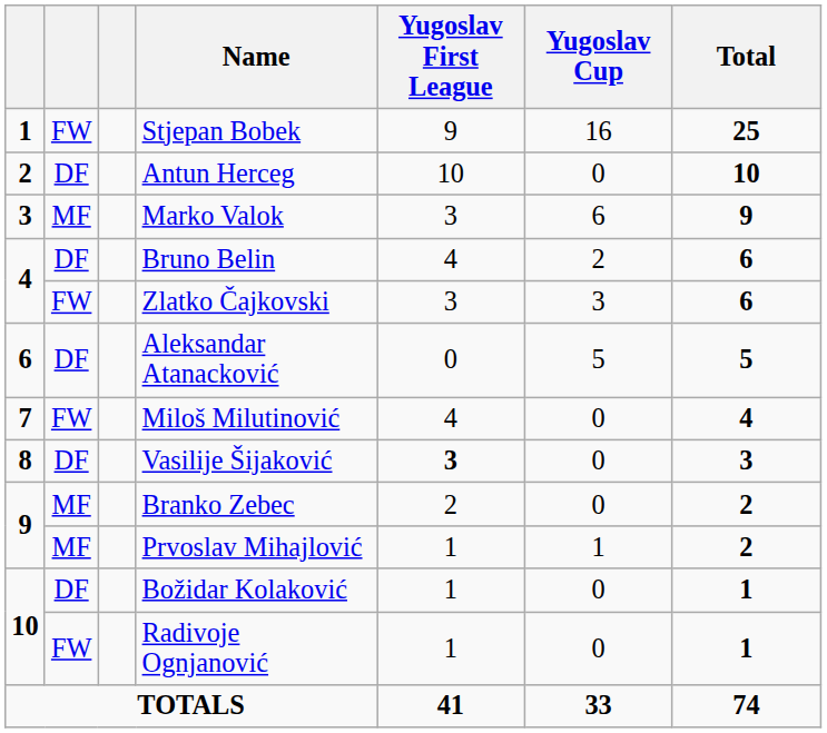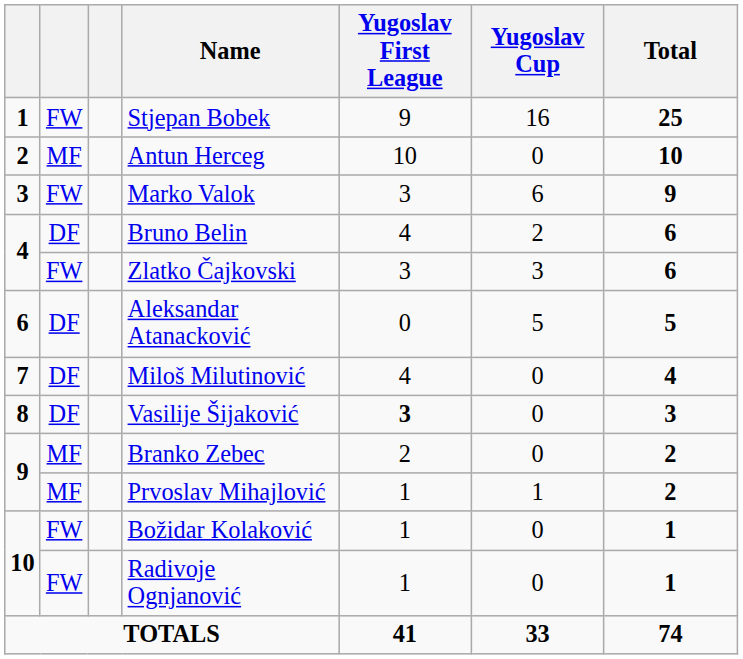 <table class="wikitable" style="text-align:center">
 <tr>
 <th width=15></th>
 <th width=15></th>
 <th width=15></th>
 <th width=135>Name</th>
 <th width=80><strong><a href='#'>Yugoslav First League</a></strong></th>
 <th width=80><strong><a href='#'>Yugoslav Cup</a></strong></th>
 <th width=80><strong>Total</strong></th>
 </tr>
 <tr>
 <td><strong>1</strong></td>
 <td><a href='#'>FW</a></td>
 <td></td>
 <td align=left><a href='#'>Stjepan Bobek</a></td>
 <td>9</td>
 <td>16</td>
 <td><strong>25</strong></td>
 </tr>
 <tr>
 <td><strong>2</strong></td>
-<td><a href='#'>DF</a></td>
+<td><a href='#'>MF</a></td>
 <td></td>
 <td align=left><a href='#'>Antun Herceg</a></td>
 <td>10</td>
 <td>0</td>
 <td><strong>10</strong></td>
 </tr>
 <tr>
 <td><strong>3</strong></td>
-<td><a href='#'>MF</a></td>
+<td><a href='#'>FW</a></td>
 <td></td>
 <td align=left><a href='#'>Marko Valok</a></td>
 <td>3</td>
 <td>6</td>
 <td><strong>9</strong></td>
 </tr>
 <tr>
 <td rowspan=2><strong>4</strong></td>
 <td><a href='#'>DF</a></td>
 <td></td>
 <td align=left><a href='#'>Bruno Belin</a></td>
 <td>4</td>
 <td>2</td>
 <td><strong>6</strong></td>
 </tr>
 <tr>
 <td><a href='#'>FW</a></td>
 <td></td>
 <td align=left><a href='#'>Zlatko Čajkovski</a></td>
 <td>3</td>
 <td>3</td>
 <td><strong>6</strong></td>
 </tr>
 <tr>
 <td><strong>6</strong></td>
 <td><a href='#'>DF</a></td>
 <td></td>
 <td align=left><a href='#'>Aleksandar Atanacković</a></td>
 <td>0</td>
 <td>5</td>
 <td><strong>5</strong></td>
 </tr>
 <tr>
 <td><strong>7</strong></td>
-<td><a href='#'>FW</a></td>
+<td><a href='#'>DF</a></td>
 <td></td>
 <td align=left><a href='#'>Miloš Milutinović</a></td>
 <td>4</td>
 <td>0</td>
 <td><strong>4</strong></td>
 </tr>
 <tr>
 <td><strong>8</strong></td>
 <td><a href='#'>DF</a></td>
 <td></td>
 <td align=left><a href='#'>Vasilije Šijaković</a></td>
 <td><strong>3</strong></td>
 <td>0</td>
 <td><strong>3</strong></td>
 </tr>
 <tr>
 <td rowspan=2><strong>9</strong></td>
 <td><a href='#'>MF</a></td>
 <td></td>
 <td align=left><a href='#'>Branko Zebec</a></td>
 <td>2</td>
 <td>0</td>
 <td><strong>2</strong></td>
 </tr>
 <tr>
 <td><a href='#'>MF</a></td>
 <td></td>
 <td align=left><a href='#'>Prvoslav Mihajlović</a></td>
 <td>1</td>
 <td>1</td>
 <td><strong>2</strong></td>
 </tr>
 <tr>
 <td rowspan=2><strong>10</strong></td>
-<td><a href='#'>DF</a></td>
+<td><a href='#'>FW</a></td>
 <td></td>
 <td align=left><a href='#'>Božidar Kolaković</a></td>
 <td>1</td>
 <td>0</td>
 <td><strong>1</strong></td>
 </tr>
 <tr>
 <td><a href='#'>FW</a></td>
 <td></td>
 <td align=left><a href='#'>Radivoje Ognjanović</a></td>
 <td>1</td>
 <td>0</td>
 <td><strong>1</strong></td>
 </tr>
 <tr>
 <td colspan=4><strong>TOTALS</strong></td>
 <td><strong>41</strong></td>
 <td><strong>33</strong></td>
 <td><strong>74</strong></td>
 </tr>
 </table>
